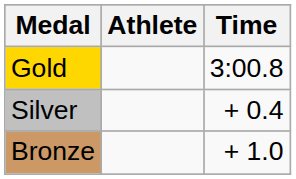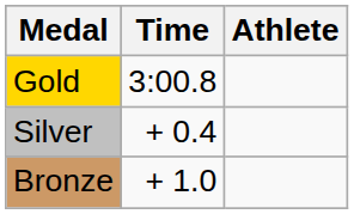 <table class="wikitable">
 <tr>
 <th>Medal</th>
+<th>Time</th>
 <th>Athlete</th>
-<th>Time</th>
 </tr>
 <tr>
 <td bgcolor="gold">Gold</td>
+<td align=right>3:00.8</td>
 <td></td>
-<td align=right>3:00.8</td>
 </tr>
 <tr>
 <td bgcolor="silver">Silver</td>
+<td align=right>+ 0.4</td>
 <td></td>
-<td align=right>+ 0.4</td>
 </tr>
 <tr>
 <td bgcolor="CC9966">Bronze</td>
+<td align=right>+ 1.0</td>
 <td></td>
-<td align=right>+ 1.0</td>
 </tr>
 </table>
